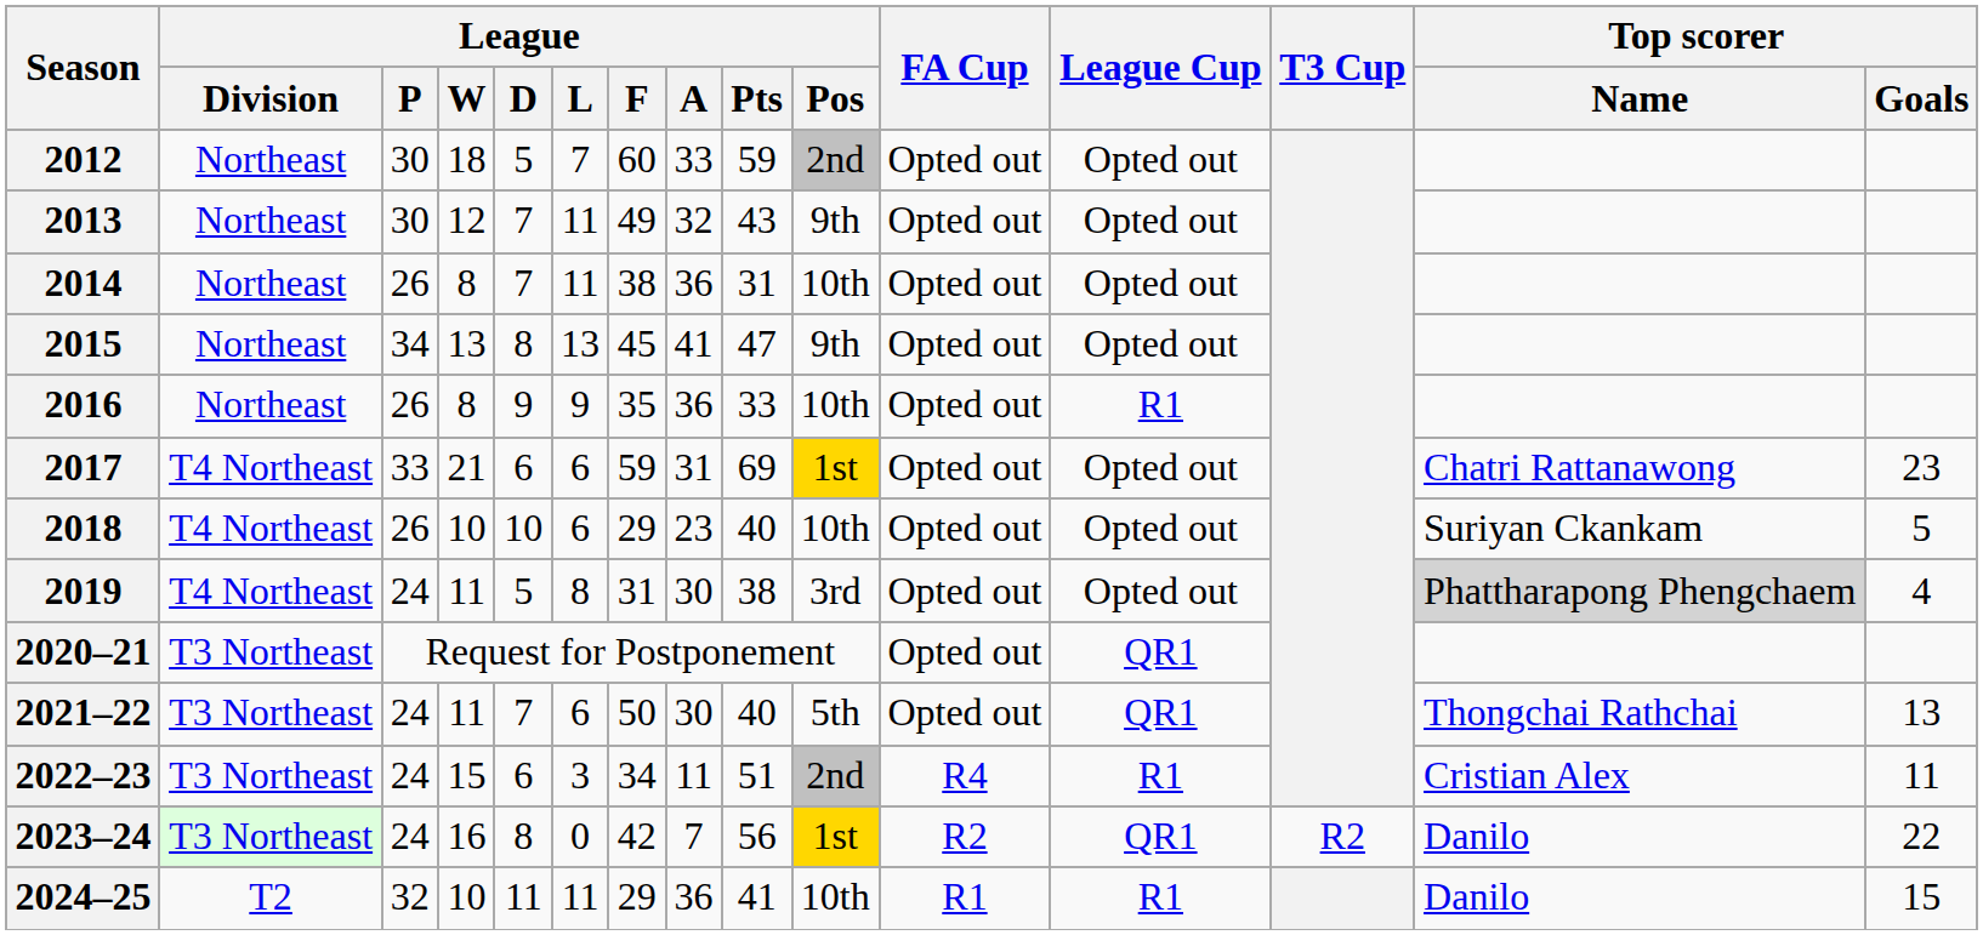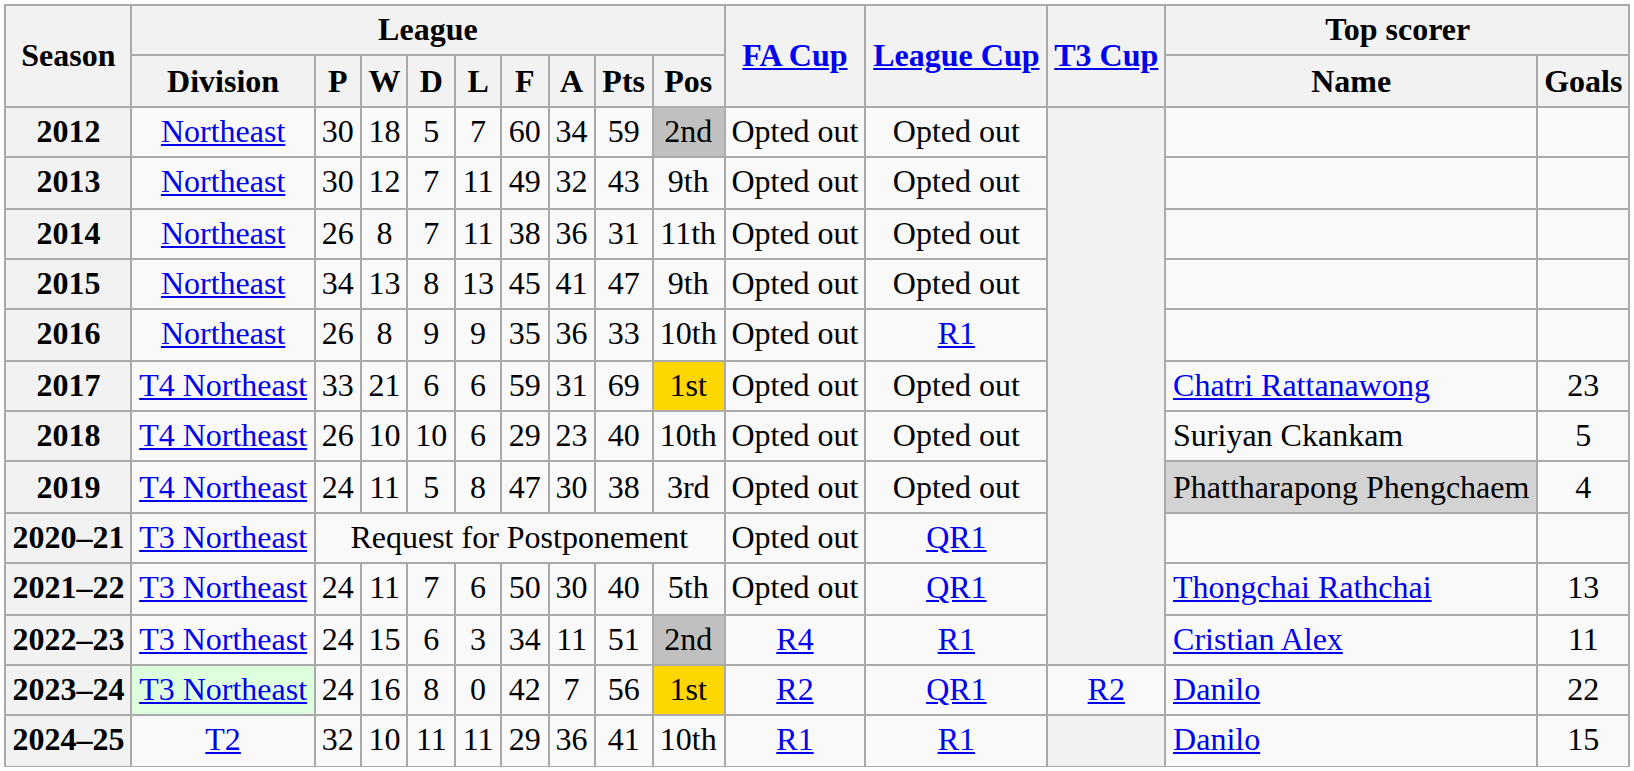 <table class="wikitable" style="text-align: center">
 <tr>
 <th rowspan=2>Season</th>
 <th colspan=9>League</th>
 <th rowspan=2><a href='#'>FA Cup</a></th>
 <th rowspan=2><a href='#'>League Cup</a></th>
 <th rowspan=2><a href='#'>T3 Cup</a></th>
 <th colspan=2>Top scorer</th>
 </tr>
 <tr>
 <th>Division</th>
 <th>P</th>
 <th>W</th>
 <th>D</th>
 <th>L</th>
 <th>F</th>
 <th>A</th>
 <th>Pts</th>
 <th>Pos</th>
 <th>Name</th>
 <th>Goals</th>
 </tr>
 <tr>
 <th>2012</th>
 <td><a href='#'>Northeast</a></td>
 <td>30</td>
 <td>18</td>
 <td>5</td>
 <td>7</td>
 <td>60</td>
-<td>33</td>
+<td>34</td>
 <td>59</td>
 <td bgcolor=silver>2nd</td>
 <td>Opted out</td>
 <td>Opted out</td>
 <th rowspan="11"></th>
 <td></td>
 <td></td>
 </tr>
 <tr>
 <th>2013</th>
 <td><a href='#'>Northeast</a></td>
 <td>30</td>
 <td>12</td>
 <td>7</td>
 <td>11</td>
 <td>49</td>
 <td>32</td>
 <td>43</td>
 <td>9th</td>
 <td>Opted out</td>
 <td>Opted out</td>
 <td></td>
 <td></td>
 </tr>
 <tr>
 <th>2014</th>
 <td><a href='#'>Northeast</a></td>
 <td>26</td>
 <td>8</td>
 <td>7</td>
 <td>11</td>
 <td>38</td>
 <td>36</td>
 <td>31</td>
-<td>10th</td>
+<td>11th</td>
 <td>Opted out</td>
 <td>Opted out</td>
 <td></td>
 <td></td>
 </tr>
 <tr>
 <th>2015</th>
 <td><a href='#'>Northeast</a></td>
 <td>34</td>
 <td>13</td>
 <td>8</td>
 <td>13</td>
 <td>45</td>
 <td>41</td>
 <td>47</td>
 <td>9th</td>
 <td>Opted out</td>
 <td>Opted out</td>
 <td></td>
 <td></td>
 </tr>
 <tr>
 <th>2016</th>
 <td><a href='#'>Northeast</a></td>
 <td>26</td>
 <td>8</td>
 <td>9</td>
 <td>9</td>
 <td>35</td>
 <td>36</td>
 <td>33</td>
 <td>10th</td>
 <td>Opted out</td>
 <td><a href='#'>R1</a></td>
 <td></td>
 <td></td>
 </tr>
 <tr>
 <th>2017</th>
 <td><a href='#'>T4 Northeast</a></td>
 <td>33</td>
 <td>21</td>
 <td>6</td>
 <td>6</td>
 <td>59</td>
 <td>31</td>
 <td>69</td>
 <td bgcolor=gold>1st</td>
 <td>Opted out</td>
 <td>Opted out</td>
 <td align="left"> <a href='#'>Chatri Rattanawong</a></td>
 <td>23</td>
 </tr>
 <tr>
 <th>2018</th>
 <td><a href='#'>T4 Northeast</a></td>
 <td>26</td>
 <td>10</td>
 <td>10</td>
 <td>6</td>
 <td>29</td>
 <td>23</td>
 <td>40</td>
 <td>10th</td>
 <td>Opted out</td>
 <td>Opted out</td>
 <td align="left"> Suriyan Ckankam</td>
 <td>5</td>
 </tr>
 <tr>
 <th>2019</th>
 <td><a href='#'>T4 Northeast</a></td>
 <td>24</td>
 <td>11</td>
 <td>5</td>
 <td>8</td>
-<td>31</td>
+<td>47</td>
 <td>30</td>
 <td>38</td>
 <td>3rd</td>
 <td>Opted out</td>
 <td>Opted out</td>
 <td align="left" style="background: lightgrey;"> Phattharapong Phengchaem</td>
 <td>4</td>
 </tr>
 <tr>
 <th>2020–21</th>
 <td><a href='#'>T3 Northeast</a></td>
 <td colspan="8">Request for Postponement</td>
 <td>Opted out</td>
 <td><a href='#'>QR1</a></td>
 <td></td>
 <td></td>
 </tr>
 <tr>
 <th>2021–22</th>
 <td><a href='#'>T3 Northeast</a></td>
 <td>24</td>
 <td>11</td>
 <td>7</td>
 <td>6</td>
 <td>50</td>
 <td>30</td>
 <td>40</td>
 <td>5th</td>
 <td>Opted out</td>
 <td><a href='#'>QR1</a></td>
 <td align="left"> <a href='#'>Thongchai Rathchai</a></td>
 <td>13</td>
 </tr>
 <tr>
 <th>2022–23</th>
 <td><a href='#'>T3 Northeast</a></td>
 <td>24</td>
 <td>15</td>
 <td>6</td>
 <td>3</td>
 <td>34</td>
 <td>11</td>
 <td>51</td>
 <td bgcolor=silver>2nd</td>
 <td><a href='#'>R4</a></td>
 <td><a href='#'>R1</a></td>
 <td align="left"> <a href='#'>Cristian Alex</a></td>
 <td>11</td>
 </tr>
 <tr>
 <th>2023–24</th>
 <td bgcolor="#DDFFDD"><a href='#'>T3 Northeast</a></td>
 <td>24</td>
 <td>16</td>
 <td>8</td>
 <td>0</td>
 <td>42</td>
 <td>7</td>
 <td>56</td>
 <td bgcolor=gold>1st</td>
 <td><a href='#'>R2</a></td>
 <td><a href='#'>QR1</a></td>
 <td><a href='#'>R2</a></td>
 <td align="left"> <a href='#'>Danilo</a></td>
 <td>22</td>
 </tr>
 <tr>
 <th>2024–25</th>
 <td><a href='#'>T2</a></td>
 <td>32</td>
 <td>10</td>
 <td>11</td>
 <td>11</td>
 <td>29</td>
 <td>36</td>
 <td>41</td>
 <td>10th</td>
 <td><a href='#'>R1</a></td>
 <td><a href='#'>R1</a></td>
 <th rowspan="1"></th>
 <td align="left"> <a href='#'>Danilo</a></td>
 <td>15</td>
 </tr>
 </table>
